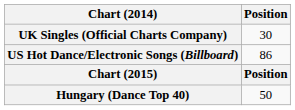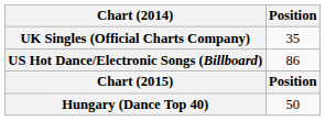 <table class="wikitable plainrowheaders" style="text-align:center">
 <tr>
 <th scope="col">Chart (2014)</th>
 <th scope="col">Position</th>
 </tr>
 <tr>
 <th scope="row">UK Singles (Official Charts Company)</th>
-<td>30</td>
+<td>35</td>
 </tr>
 <tr>
 <th scope="row">US Hot Dance/Electronic Songs (<em>Billboard</em>)</th>
 <td>86</td>
 </tr>
 <tr>
 <th scope="col">Chart (2015)</th>
 <th scope="col">Position</th>
 </tr>
 <tr>
 <th scope="row">Hungary (Dance Top 40)</th>
 <td>50</td>
 </tr>
 </table>
